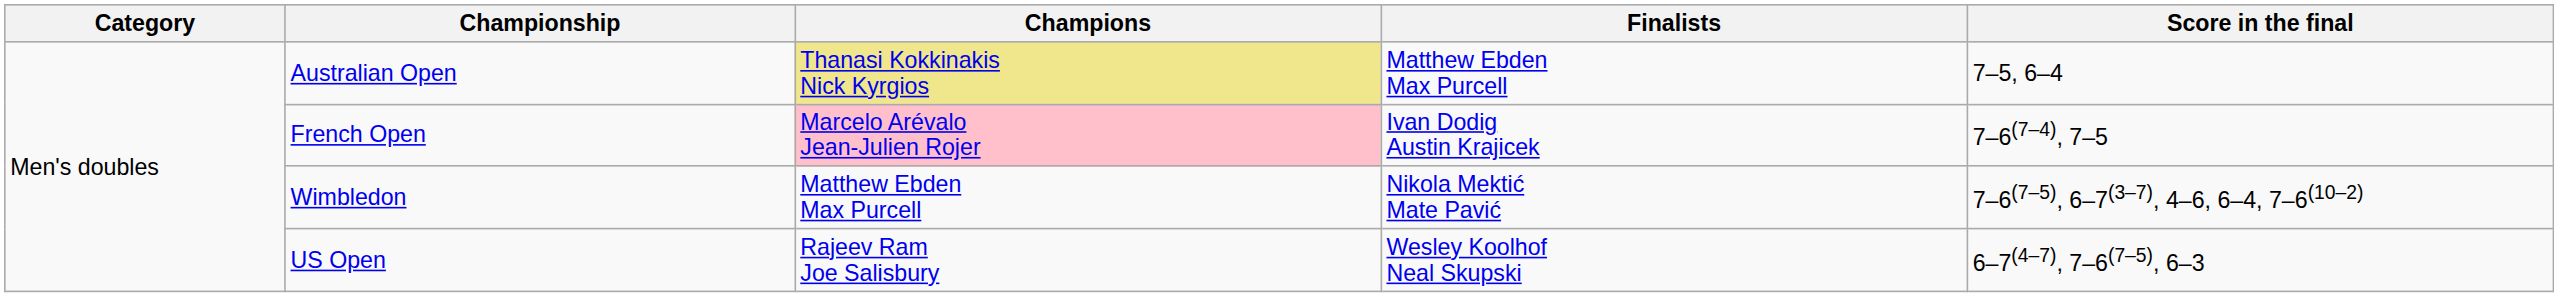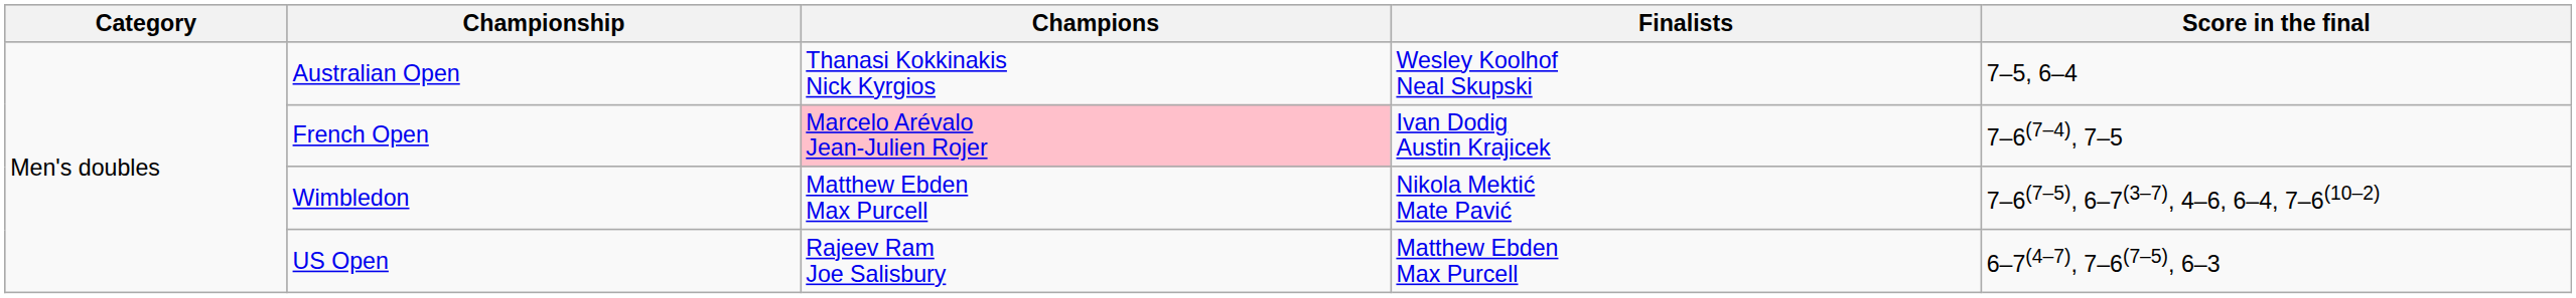 <table class="wikitable" style="font-size:90%;" width=100%>
 <tr>
 <th style="width: 11%;">Category</th>
 <th style="width: 20%;">Championship</th>
 <th style="width: 23%;">Champions</th>
 <th style="width: 23%;">Finalists</th>
 <th style="width: 23%;">Score in the final</th>
 </tr>
 <tr>
 <td rowspan="4">Men's doubles</td>
 <td><a href='#'>Australian Open</a></td>
-<td style="background: khaki;"> <a href='#'>Thanasi Kokkinakis</a> <br>  <a href='#'>Nick Kyrgios</a></td>
-<td> <a href='#'>Matthew Ebden</a> <br>  <a href='#'>Max Purcell</a></td>
+<td> <a href='#'>Thanasi Kokkinakis</a> <br>  <a href='#'>Nick Kyrgios</a></td>
+<td> <a href='#'>Wesley Koolhof</a> <br>  <a href='#'>Neal Skupski</a></td>
 <td>7–5, 6–4</td>
 </tr>
 <tr>
 <td><a href='#'>French Open</a></td>
 <td style="background: pink;"> <a href='#'>Marcelo Arévalo</a> <br>  <a href='#'>Jean-Julien Rojer</a></td>
 <td> <a href='#'>Ivan Dodig</a> <br>  <a href='#'>Austin Krajicek</a></td>
 <td>7–6<sup>(7–4)</sup>, 7–5</td>
 </tr>
 <tr>
 <td><a href='#'>Wimbledon</a></td>
 <td> <a href='#'>Matthew Ebden</a> <br>  <a href='#'>Max Purcell</a></td>
 <td> <a href='#'>Nikola Mektić</a> <br>  <a href='#'>Mate Pavić</a></td>
 <td>7–6<sup>(7–5)</sup>, 6–7<sup>(3–7)</sup>, 4–6, 6–4, 7–6<sup>(10–2)</sup></td>
 </tr>
 <tr>
 <td><a href='#'>US Open</a></td>
 <td> <a href='#'>Rajeev Ram</a> <br>  <a href='#'>Joe Salisbury</a></td>
-<td> <a href='#'>Wesley Koolhof</a> <br>  <a href='#'>Neal Skupski</a></td>
+<td> <a href='#'>Matthew Ebden</a> <br>  <a href='#'>Max Purcell</a></td>
 <td>6–7<sup>(4–7)</sup>, 7–6<sup>(7–5)</sup>, 6–3</td>
 </tr>
 </table>
